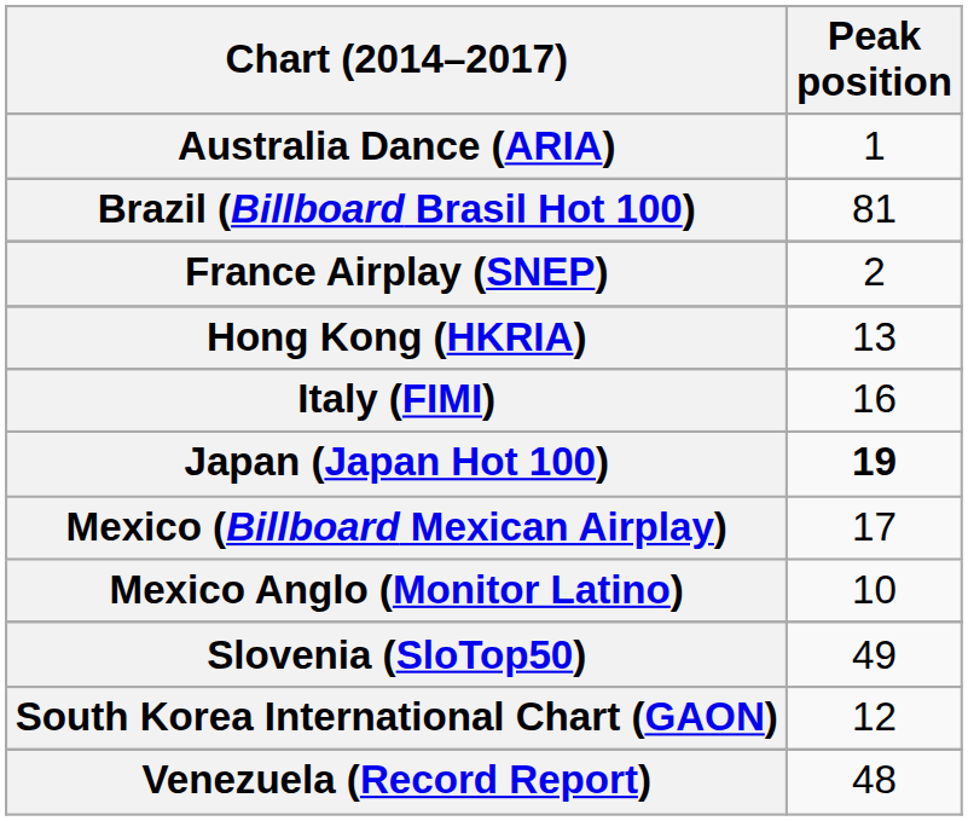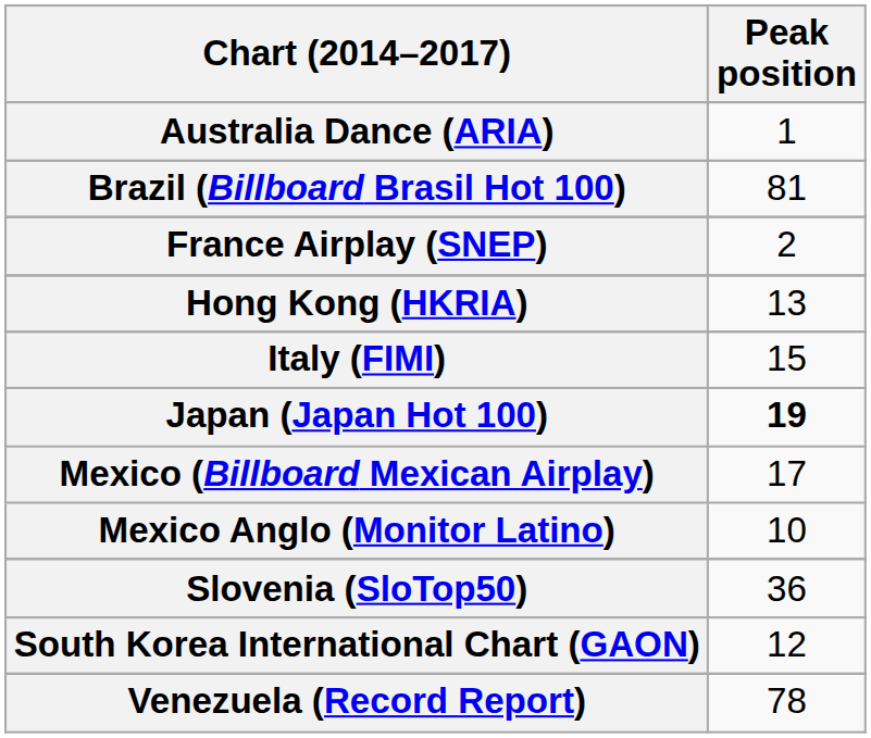 <table class="wikitable plainrowheaders sortable" style="text-align:center">
 <tr>
 <th scope="col">Chart (2014–2017)</th>
 <th scope="col">Peak<br>position</th>
 </tr>
 <tr>
 </tr>
 <tr>
 <th scope="row">Australia Dance (<a href='#'>ARIA</a>)</th>
 <td>1</td>
 </tr>
 <tr>
 </tr>
 <tr>
 </tr>
 <tr>
 </tr>
 <tr>
 </tr>
 <tr>
 </tr>
 <tr>
 <th scope="row">Brazil (<a href='#'><em>Billboard</em> Brasil Hot 100</a>)</th>
 <td>81</td>
 </tr>
 <tr>
 </tr>
 <tr>
 </tr>
 <tr>
 </tr>
 <tr>
 </tr>
 <tr>
 </tr>
 <tr>
 </tr>
 <tr>
 </tr>
 <tr>
 </tr>
 <tr>
 </tr>
 <tr>
 </tr>
 <tr>
 <th scope="row">France Airplay (<a href='#'>SNEP</a>)</th>
 <td>2</td>
 </tr>
 <tr>
 </tr>
 <tr>
 <th scope="row">Hong Kong (<a href='#'>HKRIA</a>)</th>
 <td>13</td>
 </tr>
 <tr>
 </tr>
 <tr>
 <th scope="row">Italy (<a href='#'>FIMI</a>)</th>
-<td>16</td>
+<td>15</td>
 </tr>
 <tr>
 <th scope="row">Japan (<a href='#'>Japan Hot 100</a>)</th>
 <td><strong>19</strong></td>
 </tr>
 <tr>
 <th scope="row">Mexico (<a href='#'><em>Billboard</em> Mexican Airplay</a>)</th>
 <td>17</td>
 </tr>
 <tr>
 <th scope="row">Mexico Anglo (<a href='#'>Monitor Latino</a>)</th>
 <td>10</td>
 </tr>
 <tr>
 </tr>
 <tr>
 </tr>
 <tr>
 </tr>
 <tr>
 </tr>
 <tr>
 </tr>
 <tr>
 </tr>
 <tr>
 </tr>
 <tr>
 </tr>
 <tr>
 </tr>
 <tr>
 <th scope="row">Slovenia (<a href='#'>SloTop50</a>)</th>
-<td>49</td>
+<td>36</td>
 </tr>
 <tr>
 <th scope="row">South Korea International Chart (<a href='#'>GAON</a>)</th>
 <td>12</td>
 </tr>
 <tr>
 </tr>
 <tr>
 </tr>
 <tr>
 </tr>
 <tr>
 </tr>
 <tr>
 </tr>
 <tr>
 </tr>
 <tr>
 </tr>
 <tr>
 </tr>
 <tr>
 </tr>
 <tr>
 </tr>
 <tr>
 </tr>
 <tr>
 </tr>
 <tr>
 <th scope="row">Venezuela (<a href='#'>Record Report</a>)</th>
-<td>48</td>
+<td>78</td>
 </tr>
 </table>
